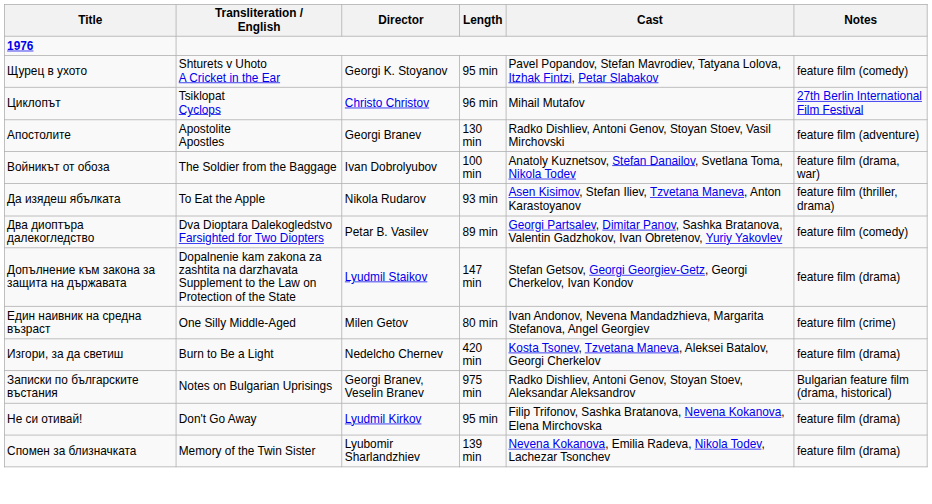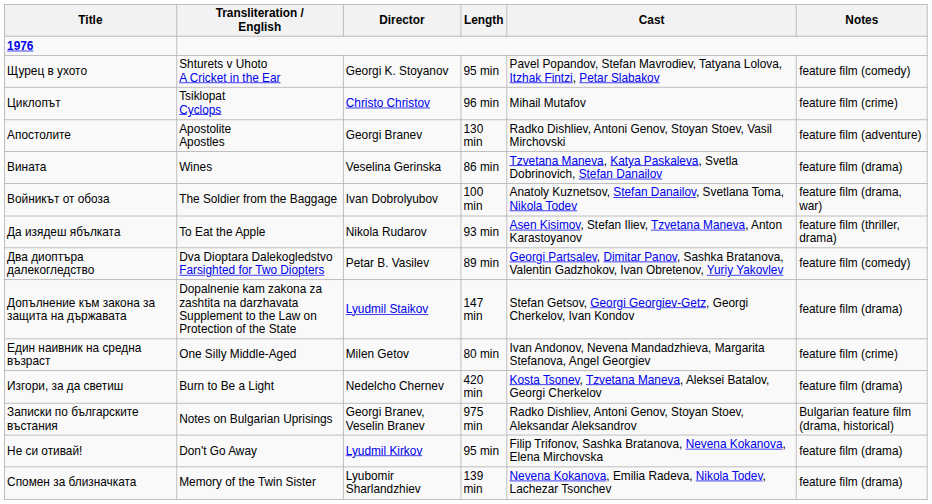 <table class="wikitable">
 <tr>
 <th>Title</th>
 <th>Transliteration / <br>English</th>
 <th>Director</th>
 <th>Length</th>
 <th>Cast</th>
 <th>Notes</th>
 </tr>
 <tr>
 <td><strong><a href='#'>1976</a></strong></td>
 </tr>
 <tr>
 <td>Щурец в ухото</td>
 <td>Shturets v Uhoto<br><a href='#'>A Cricket in the Ear</a></td>
 <td>Georgi K. Stoyanov</td>
 <td>95 min</td>
 <td>Pavel Popandov, Stefan Mavrodiev, Tatyana Lolova, <a href='#'>Itzhak Fintzi</a>, <a href='#'>Petar Slabakov</a></td>
 <td>feature film (comedy)</td>
 </tr>
 <tr>
 <td>Циклопът</td>
 <td>Tsiklopat<br><a href='#'>Cyclops</a></td>
 <td><a href='#'>Christo Christov</a></td>
 <td>96 min</td>
 <td>Mihail Mutafov</td>
-<td><a href='#'>27th Berlin International Film Festival</a></td>
+<td>feature film (crime)</td>
 </tr>
 <tr>
 <td>Апостолите</td>
 <td>Apostolite<br>Apostles</td>
 <td>Georgi Branev</td>
 <td>130 min</td>
 <td>Radko Dishliev, Antoni Genov, Stoyan Stoev, Vasil Mirchovski</td>
 <td>feature film (adventure)</td>
+</tr>
+<tr>
+<td>Вината</td>
+<td>Wines</td>
+<td>Veselina Gerinska</td>
+<td>86 min</td>
+<td><a href='#'>Tzvetana Maneva</a>, <a href='#'>Katya Paskaleva</a>, Svetla Dobrinovich, <a href='#'>Stefan Danailov</a></td>
+<td>feature film (drama)</td>
 </tr>
 <tr>
 <td>Войникът от обоза</td>
 <td>The Soldier from the Baggage</td>
 <td>Ivan Dobrolyubov</td>
 <td>100 min</td>
 <td>Anatoly Kuznetsov, <a href='#'>Stefan Danailov</a>, Svetlana Toma, <a href='#'>Nikola Todev</a></td>
 <td>feature film (drama, war)</td>
 </tr>
 <tr>
 <td>Да изядеш ябълката</td>
 <td>To Eat the Apple</td>
 <td>Nikola Rudarov</td>
 <td>93 min</td>
 <td><a href='#'>Asen Kisimov</a>,  Stefan Iliev, <a href='#'>Tzvetana Maneva</a>, Anton Karastoyanov</td>
 <td>feature film (thriller, drama)</td>
 </tr>
 <tr>
 <td>Два диоптъра далекогледство</td>
 <td>Dva Dioptara Dalekogledstvo<br><a href='#'>Farsighted for Two Diopters</a></td>
 <td>Petar B. Vasilev</td>
 <td>89 min</td>
 <td><a href='#'>Georgi Partsalev</a>, <a href='#'>Dimitar Panov</a>, Sashka Bratanova, Valentin Gadzhokov, Ivan Obretenov, <a href='#'>Yuriy Yakovlev</a></td>
 <td>feature film (comedy)</td>
 </tr>
 <tr>
 <td>Допълнение към закона за защита на държавата</td>
 <td>Dopalnenie kam zakona za zashtita na darzhavata<br>Supplement to the Law on Protection of the State</td>
 <td><a href='#'>Lyudmil Staikov</a></td>
 <td>147 min</td>
 <td>Stefan Getsov, <a href='#'>Georgi Georgiev-Getz</a>, Georgi Cherkelov, Ivan Kondov</td>
 <td>feature film (drama)</td>
 </tr>
 <tr>
 <td>Един наивник на средна възраст</td>
 <td>One Silly Middle-Aged</td>
 <td>Milen Getov</td>
 <td>80 min</td>
 <td>Ivan Andonov, Nevena Mandadzhieva, Margarita Stefanova, Angel Georgiev</td>
 <td>feature film (crime)</td>
 </tr>
 <tr>
 <td>Изгори, за да светиш</td>
 <td>Burn to Be a Light</td>
 <td>Nedelcho Chernev</td>
 <td>420 min</td>
 <td><a href='#'>Kosta Tsonev</a>, <a href='#'>Tzvetana Maneva</a>, Aleksei Batalov, Georgi Cherkelov</td>
 <td>feature film (drama)</td>
 </tr>
 <tr>
 <td>Записки по българските въстания</td>
 <td>Notes on Bulgarian Uprisings</td>
 <td>Georgi Branev, Veselin Branev</td>
 <td>975 min</td>
 <td>Radko Dishliev, Antoni Genov, Stoyan Stoev, Aleksandar Aleksandrov</td>
 <td>Bulgarian feature film (drama, historical)</td>
 </tr>
 <tr>
 <td>Не си отивай!</td>
 <td>Don't Go Away</td>
 <td><a href='#'>Lyudmil Kirkov</a></td>
 <td>95 min</td>
 <td>Filip Trifonov, Sashka Bratanova, <a href='#'>Nevena Kokanova</a>, Elena Mirchovska</td>
 <td>feature film (drama)</td>
 </tr>
 <tr>
 <td>Спомен за близначката</td>
 <td>Memory of the Twin Sister</td>
 <td>Lyubomir Sharlandzhiev</td>
 <td>139 min</td>
 <td><a href='#'>Nevena Kokanova</a>, Emilia Radeva, <a href='#'>Nikola Todev</a>, Lachezar Tsonchev</td>
 <td>feature film (drama)</td>
 </tr>
 </table>
